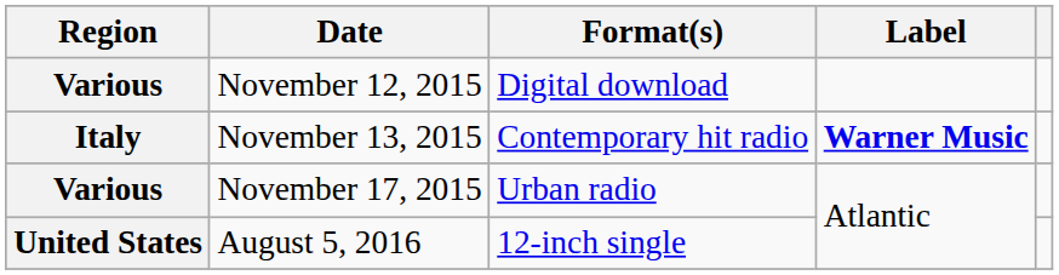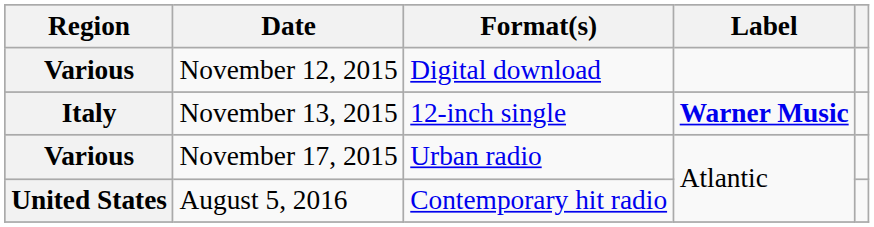 <table class="wikitable plainrowheaders">
 <tr>
 <th scope="col">Region</th>
 <th scope="col">Date</th>
 <th scope="col">Format(s)</th>
 <th scope="col">Label</th>
 <th scope="col"></th>
 </tr>
 <tr>
 <th scope="row">Various</th>
 <td>November 12, 2015</td>
 <td><a href='#'>Digital download</a></td>
 <td></td>
 <td style="text-align:center;"></td>
 </tr>
 <tr>
 <th scope="row">Italy</th>
 <td>November 13, 2015</td>
-<td><a href='#'>Contemporary hit radio</a></td>
+<td><a href='#'>12-inch single</a></td>
 <td><strong><a href='#'>Warner Music</a></strong></td>
 <td style="text-align:center;"></td>
 </tr>
 <tr>
 <th scope="row">Various</th>
 <td>November 17, 2015</td>
 <td><a href='#'>Urban radio</a></td>
 <td rowspan="2">Atlantic</td>
 <td style="text-align:center;"></td>
 </tr>
 <tr>
 <th scope="row">United States</th>
 <td>August 5, 2016</td>
-<td><a href='#'>12-inch single</a></td>
+<td><a href='#'>Contemporary hit radio</a></td>
 <td style="text-align:center;"></td>
 </tr>
 </table>
